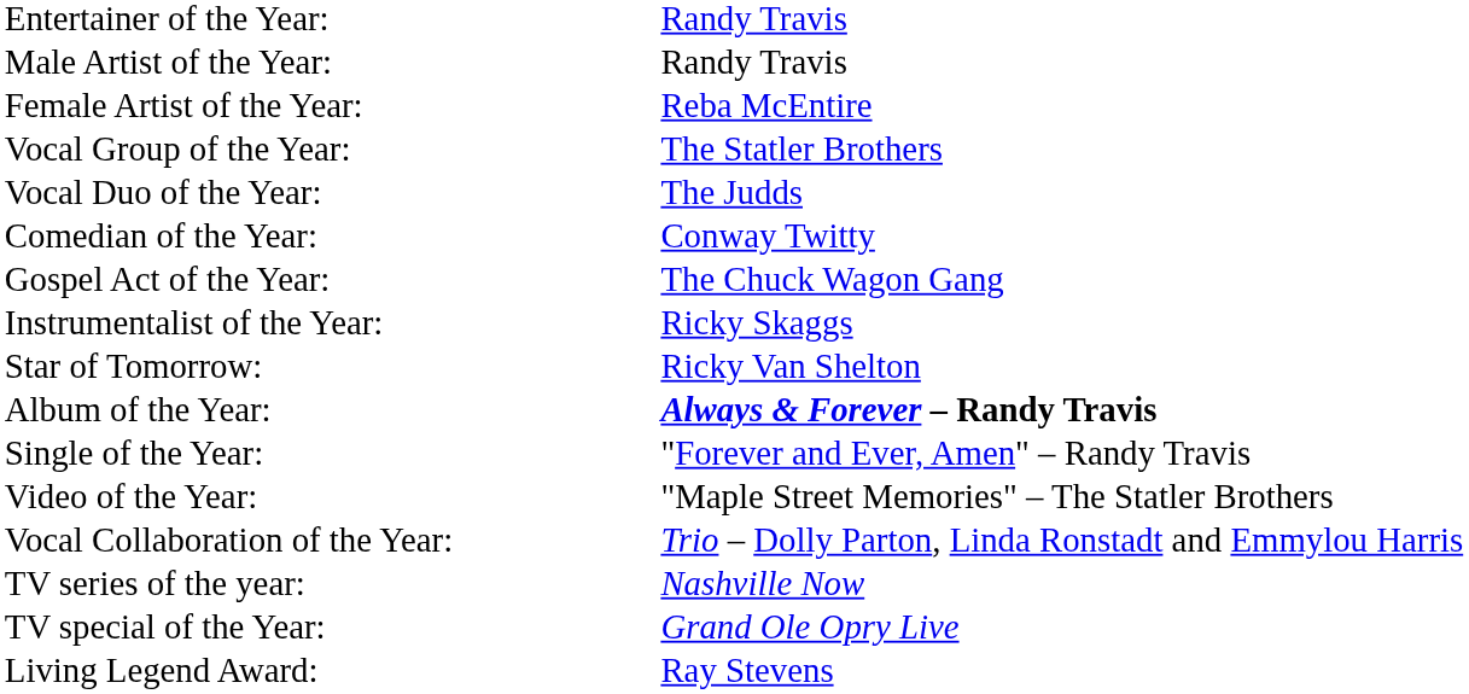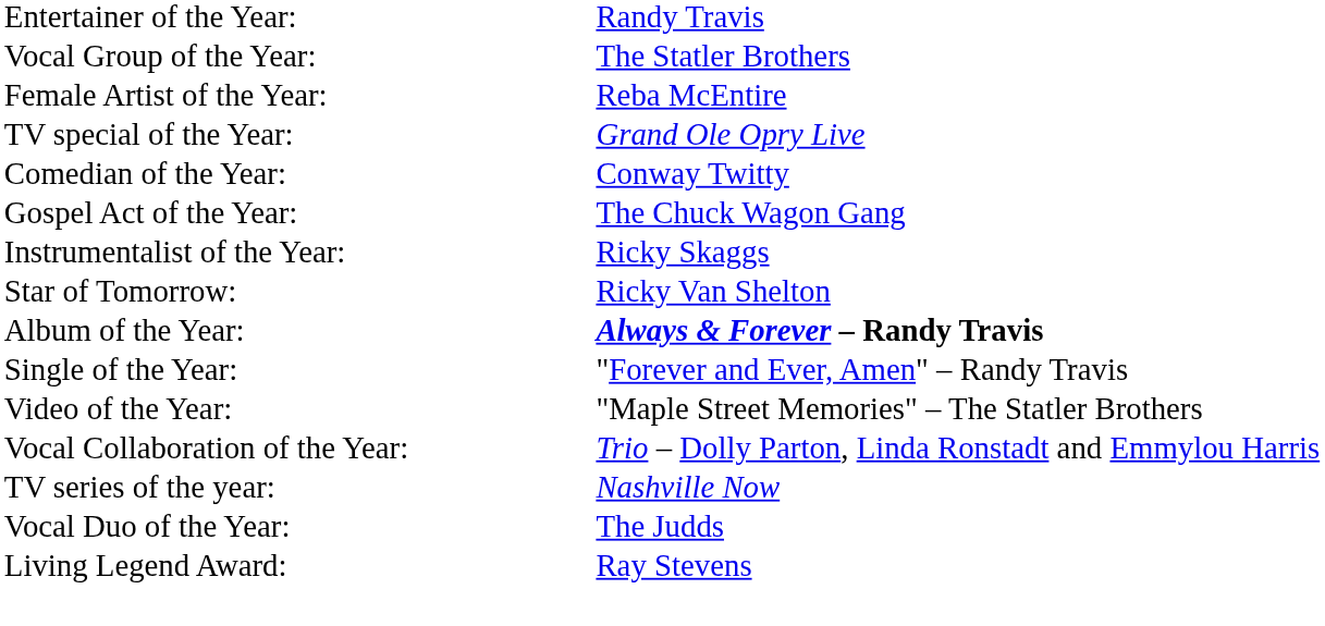 <table cellspacing="0" border="0" cellpadding="1">
 <tr>
 <td style="width:300px;">Entertainer of the Year:</td>
 <td><a href='#'>Randy Travis</a></td>
 </tr>
 <tr>
-<td>Male Artist of the Year:</td>
-<td>Randy Travis</td>
+<td>Vocal Group of the Year:</td>
+<td><a href='#'>The Statler Brothers</a></td>
 </tr>
 <tr>
 <td>Female Artist of the Year:</td>
 <td><a href='#'>Reba McEntire</a></td>
 </tr>
 <tr>
-<td>Vocal Group of the Year:</td>
-<td><a href='#'>The Statler Brothers</a></td>
-</tr>
-<tr>
-<td>Vocal Duo of the Year:</td>
-<td><a href='#'>The Judds</a></td>
+<td>TV special of the Year:</td>
+<td><em><a href='#'>Grand Ole Opry Live</a></em></td>
 </tr>
 <tr>
 <td>Comedian of the Year:</td>
 <td><a href='#'>Conway Twitty</a></td>
 </tr>
 <tr>
 <td>Gospel Act of the Year:</td>
 <td><a href='#'>The Chuck Wagon Gang</a></td>
 </tr>
 <tr>
 <td>Instrumentalist of the Year:</td>
 <td><a href='#'>Ricky Skaggs</a></td>
 </tr>
 <tr>
 <td>Star of Tomorrow:</td>
 <td><a href='#'>Ricky Van Shelton</a></td>
 </tr>
 <tr>
 <td>Album of the Year:</td>
 <td><strong><em><a href='#'>Always & Forever</a></em> – Randy Travis</strong></td>
 </tr>
 <tr>
 <td>Single of the Year:</td>
 <td>"<a href='#'>Forever and Ever, Amen</a>" – Randy Travis</td>
 </tr>
 <tr>
 <td>Video of the Year:</td>
 <td>"Maple Street Memories" – The Statler Brothers</td>
 </tr>
 <tr>
 <td>Vocal Collaboration of the Year:</td>
 <td><em><a href='#'>Trio</a></em> – <a href='#'>Dolly Parton</a>, <a href='#'>Linda Ronstadt</a> and <a href='#'>Emmylou Harris</a></td>
 </tr>
 <tr>
 <td>TV series of the year:</td>
 <td><em><a href='#'>Nashville Now</a></em></td>
 </tr>
 <tr>
-<td>TV special of the Year:</td>
-<td><em><a href='#'>Grand Ole Opry Live</a></em></td>
+<td>Vocal Duo of the Year:</td>
+<td><a href='#'>The Judds</a></td>
 </tr>
 <tr>
 <td>Living Legend Award:</td>
 <td><a href='#'>Ray Stevens</a></td>
 </tr>
 <tr>
 </tr>
 </table>
